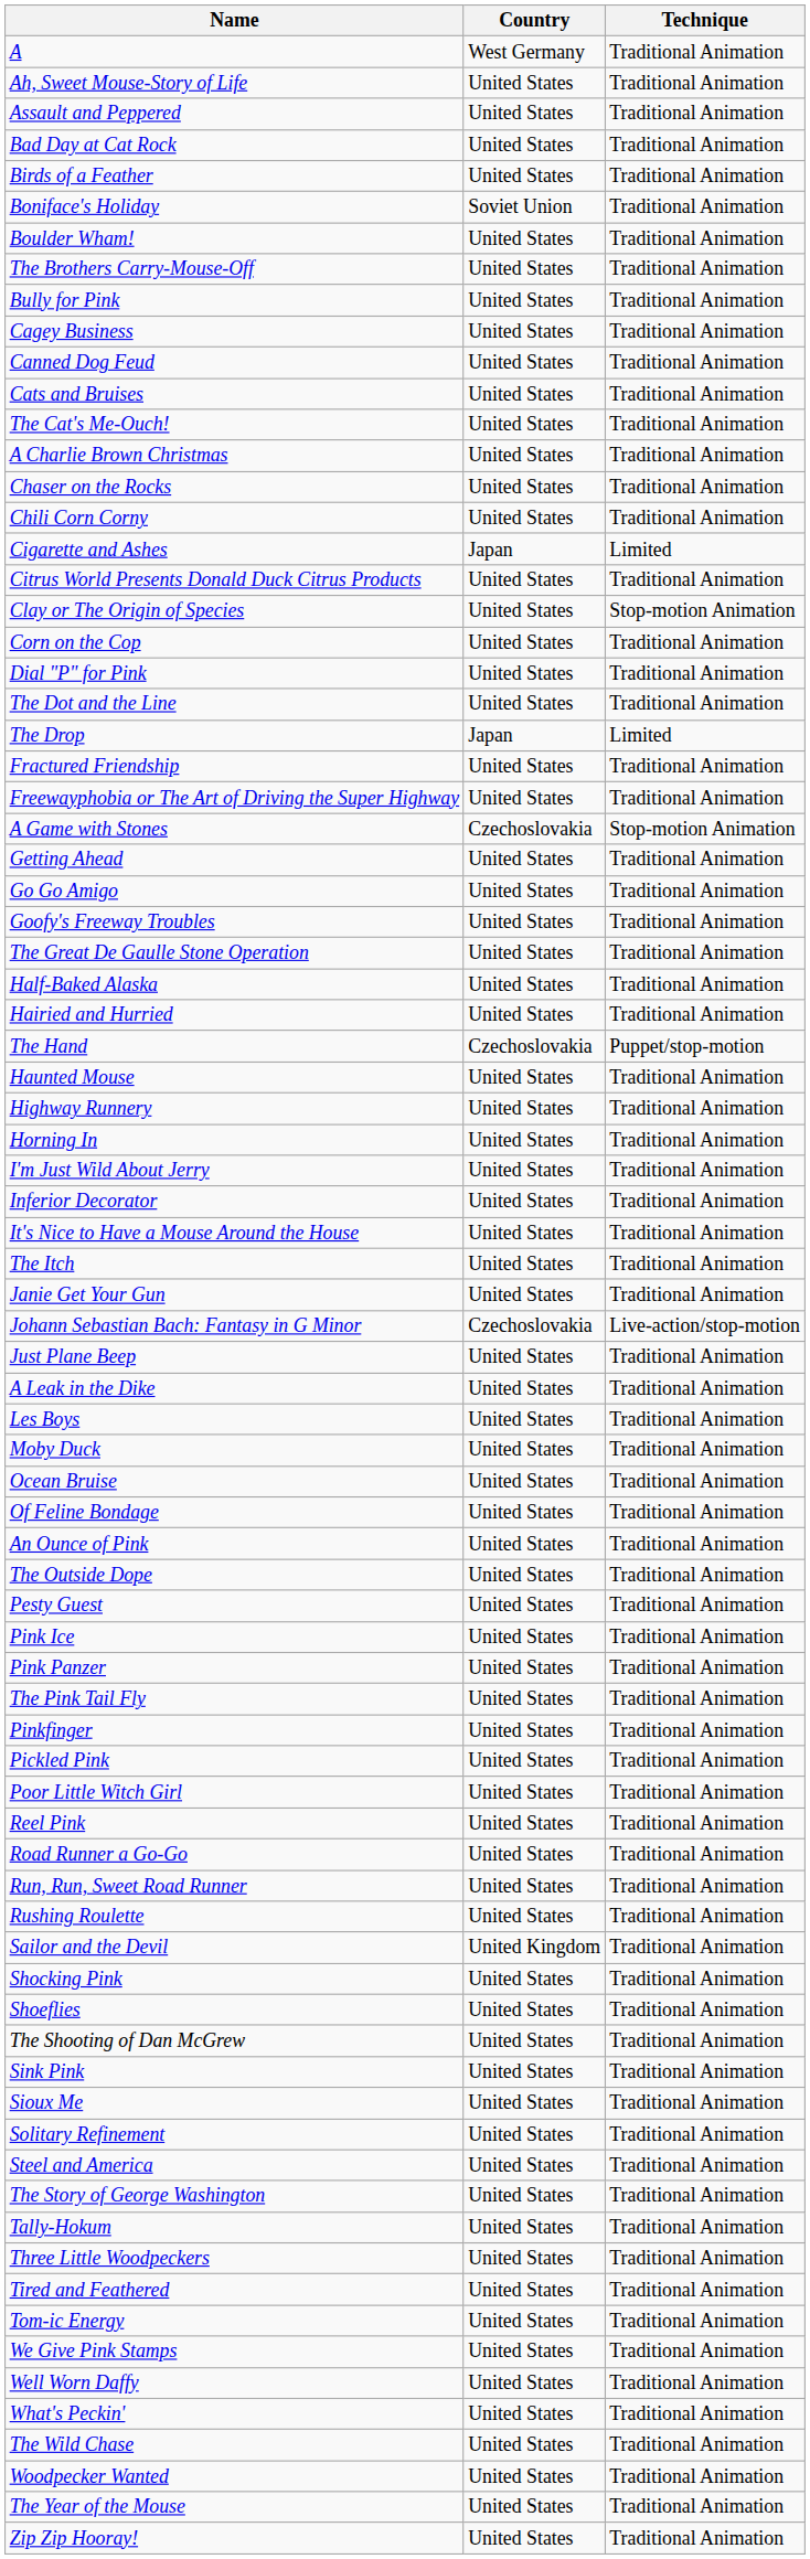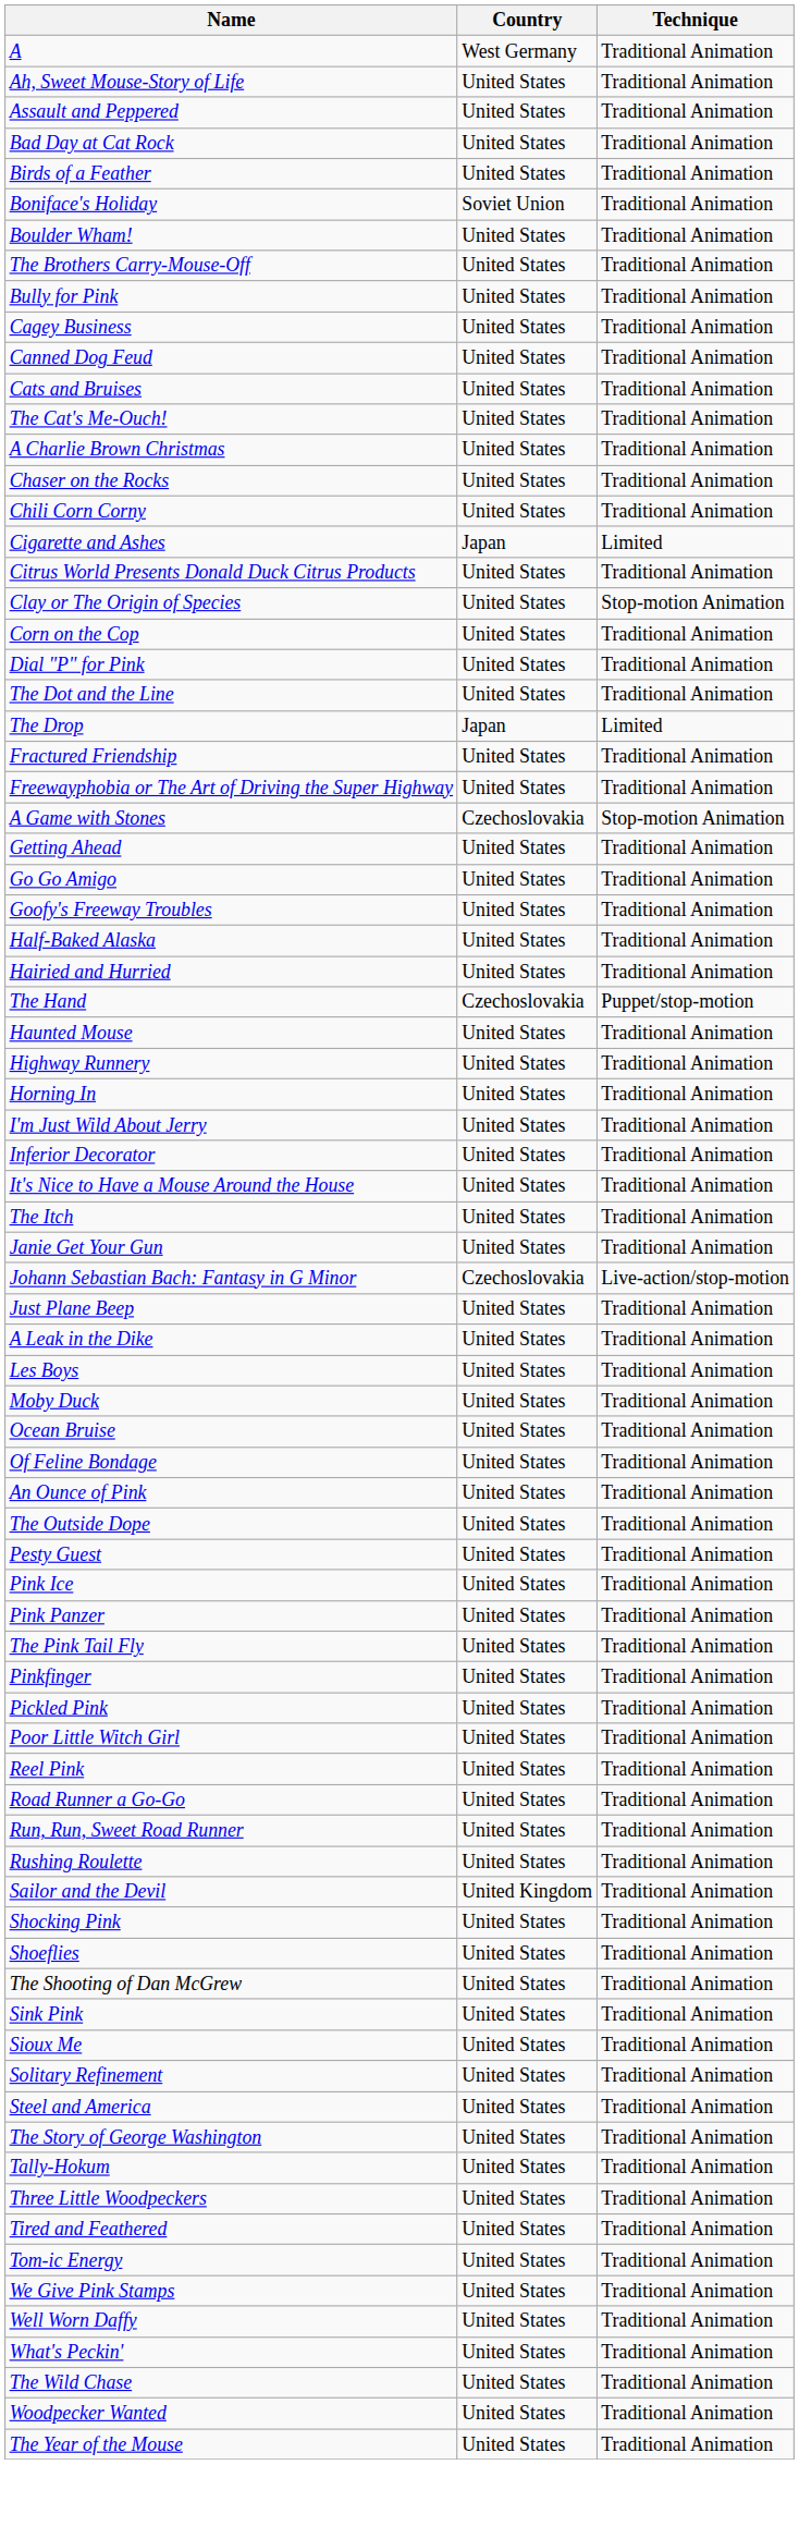 <table class="wikitable sortable">
 <tr>
 <th>Name</th>
 <th>Country</th>
 <th>Technique</th>
 </tr>
 <tr>
 <td><em><a href='#'>A</a></em></td>
 <td>West Germany</td>
 <td>Traditional Animation</td>
 </tr>
 <tr>
 <td><em><a href='#'>Ah, Sweet Mouse-Story of Life</a></em></td>
 <td>United States</td>
 <td>Traditional Animation</td>
 </tr>
 <tr>
 <td><em><a href='#'>Assault and Peppered</a></em></td>
 <td>United States</td>
 <td>Traditional Animation</td>
 </tr>
 <tr>
 <td><em><a href='#'>Bad Day at Cat Rock</a></em></td>
 <td>United States</td>
 <td>Traditional Animation</td>
 </tr>
 <tr>
 <td><em><a href='#'>Birds of a Feather</a></em></td>
 <td>United States</td>
 <td>Traditional Animation</td>
 </tr>
 <tr>
 <td><em><a href='#'>Boniface's Holiday</a></em></td>
 <td>Soviet Union</td>
 <td>Traditional Animation</td>
 </tr>
 <tr>
 <td><em><a href='#'>Boulder Wham!</a></em></td>
 <td>United States</td>
 <td>Traditional Animation</td>
 </tr>
 <tr>
 <td><em><a href='#'>The Brothers Carry-Mouse-Off</a></em></td>
 <td>United States</td>
 <td>Traditional Animation</td>
 </tr>
 <tr>
 <td><em><a href='#'>Bully for Pink</a></em></td>
 <td>United States</td>
 <td>Traditional Animation</td>
 </tr>
 <tr>
 <td><em><a href='#'>Cagey Business</a></em></td>
 <td>United States</td>
 <td>Traditional Animation</td>
 </tr>
 <tr>
 <td><em><a href='#'>Canned Dog Feud</a></em></td>
 <td>United States</td>
 <td>Traditional Animation</td>
 </tr>
 <tr>
 <td><em><a href='#'>Cats and Bruises</a></em></td>
 <td>United States</td>
 <td>Traditional Animation</td>
 </tr>
 <tr>
 <td><em><a href='#'>The Cat's Me-Ouch!</a></em></td>
 <td>United States</td>
 <td>Traditional Animation</td>
 </tr>
 <tr>
 <td><em><a href='#'>A Charlie Brown Christmas</a></em></td>
 <td>United States</td>
 <td>Traditional Animation</td>
 </tr>
 <tr>
 <td><em><a href='#'>Chaser on the Rocks</a></em></td>
 <td>United States</td>
 <td>Traditional Animation</td>
 </tr>
 <tr>
 <td><em><a href='#'>Chili Corn Corny</a></em></td>
 <td>United States</td>
 <td>Traditional Animation</td>
 </tr>
 <tr>
 <td><em><a href='#'>Cigarette and Ashes</a></em></td>
 <td>Japan</td>
 <td>Limited</td>
 </tr>
 <tr>
 <td><em><a href='#'>Citrus World Presents Donald Duck Citrus Products</a></em></td>
 <td>United States</td>
 <td>Traditional Animation</td>
 </tr>
 <tr>
 <td><em><a href='#'>Clay or The Origin of Species</a></em></td>
 <td>United States</td>
 <td>Stop-motion Animation</td>
 </tr>
 <tr>
 <td><em><a href='#'>Corn on the Cop</a></em></td>
 <td>United States</td>
 <td>Traditional Animation</td>
 </tr>
 <tr>
 <td><em><a href='#'>Dial "P" for Pink</a></em></td>
 <td>United States</td>
 <td>Traditional Animation</td>
 </tr>
 <tr>
 <td><em><a href='#'>The Dot and the Line</a></em></td>
 <td>United States</td>
 <td>Traditional Animation</td>
 </tr>
 <tr>
 <td><em><a href='#'>The Drop</a></em></td>
 <td>Japan</td>
 <td>Limited</td>
 </tr>
 <tr>
 <td><em><a href='#'>Fractured Friendship</a></em></td>
 <td>United States</td>
 <td>Traditional Animation</td>
 </tr>
 <tr>
 <td><em><a href='#'>Freewayphobia or The Art of Driving the Super Highway</a></em></td>
 <td>United States</td>
 <td>Traditional Animation</td>
 </tr>
 <tr>
 <td><em><a href='#'>A Game with Stones</a></em></td>
 <td>Czechoslovakia</td>
 <td>Stop-motion Animation</td>
 </tr>
 <tr>
 <td><em><a href='#'>Getting Ahead</a></em></td>
 <td>United States</td>
 <td>Traditional Animation</td>
 </tr>
 <tr>
 <td><em><a href='#'>Go Go Amigo</a></em></td>
 <td>United States</td>
 <td>Traditional Animation</td>
 </tr>
 <tr>
 <td><em><a href='#'>Goofy's Freeway Troubles</a></em></td>
-<td>United States</td>
-<td>Traditional Animation</td>
-</tr>
-<tr>
-<td><em><a href='#'>The Great De Gaulle Stone Operation</a></em></td>
 <td>United States</td>
 <td>Traditional Animation</td>
 </tr>
 <tr>
 <td><em><a href='#'>Half-Baked Alaska</a></em></td>
 <td>United States</td>
 <td>Traditional Animation</td>
 </tr>
 <tr>
 <td><em><a href='#'>Hairied and Hurried</a></em></td>
 <td>United States</td>
 <td>Traditional Animation</td>
 </tr>
 <tr>
 <td><em><a href='#'>The Hand</a></em></td>
 <td>Czechoslovakia</td>
 <td>Puppet/stop-motion</td>
 </tr>
 <tr>
 <td><em><a href='#'>Haunted Mouse</a></em></td>
 <td>United States</td>
 <td>Traditional Animation</td>
 </tr>
 <tr>
 <td><em><a href='#'>Highway Runnery</a></em></td>
 <td>United States</td>
 <td>Traditional Animation</td>
 </tr>
 <tr>
 <td><em><a href='#'>Horning In</a></em></td>
 <td>United States</td>
 <td>Traditional Animation</td>
 </tr>
 <tr>
 <td><em><a href='#'>I'm Just Wild About Jerry</a></em></td>
 <td>United States</td>
 <td>Traditional Animation</td>
 </tr>
 <tr>
 <td><em><a href='#'>Inferior Decorator</a></em></td>
 <td>United States</td>
 <td>Traditional Animation</td>
 </tr>
 <tr>
 <td><em><a href='#'>It's Nice to Have a Mouse Around the House</a></em></td>
 <td>United States</td>
 <td>Traditional Animation</td>
 </tr>
 <tr>
 <td><em><a href='#'>The Itch</a></em></td>
 <td>United States</td>
 <td>Traditional Animation</td>
 </tr>
 <tr>
 <td><em><a href='#'>Janie Get Your Gun</a></em></td>
 <td>United States</td>
 <td>Traditional Animation</td>
 </tr>
 <tr>
 <td><em><a href='#'>Johann Sebastian Bach: Fantasy in G Minor</a></em></td>
 <td>Czechoslovakia</td>
 <td>Live-action/stop-motion</td>
 </tr>
 <tr>
 <td><em><a href='#'>Just Plane Beep</a></em></td>
 <td>United States</td>
 <td>Traditional Animation</td>
 </tr>
 <tr>
 <td><em><a href='#'>A Leak in the Dike</a></em></td>
 <td>United States</td>
 <td>Traditional Animation</td>
 </tr>
 <tr>
 <td><em><a href='#'>Les Boys</a></em></td>
 <td>United States</td>
 <td>Traditional Animation</td>
 </tr>
 <tr>
 <td><em><a href='#'>Moby Duck</a></em></td>
 <td>United States</td>
 <td>Traditional Animation</td>
 </tr>
 <tr>
 <td><em><a href='#'>Ocean Bruise</a></em></td>
 <td>United States</td>
 <td>Traditional Animation</td>
 </tr>
 <tr>
 <td><em><a href='#'>Of Feline Bondage</a></em></td>
 <td>United States</td>
 <td>Traditional Animation</td>
 </tr>
 <tr>
 <td><em><a href='#'>An Ounce of Pink</a></em></td>
 <td>United States</td>
 <td>Traditional Animation</td>
 </tr>
 <tr>
 <td><em><a href='#'>The Outside Dope</a></em></td>
 <td>United States</td>
 <td>Traditional Animation</td>
 </tr>
 <tr>
 <td><em><a href='#'>Pesty Guest</a></em></td>
 <td>United States</td>
 <td>Traditional Animation</td>
 </tr>
 <tr>
 <td><em><a href='#'>Pink Ice</a></em></td>
 <td>United States</td>
 <td>Traditional Animation</td>
 </tr>
 <tr>
 <td><em><a href='#'>Pink Panzer</a></em></td>
 <td>United States</td>
 <td>Traditional Animation</td>
 </tr>
 <tr>
 <td><em><a href='#'>The Pink Tail Fly</a></em></td>
 <td>United States</td>
 <td>Traditional Animation</td>
 </tr>
 <tr>
 <td><em><a href='#'>Pinkfinger</a></em></td>
 <td>United States</td>
 <td>Traditional Animation</td>
 </tr>
 <tr>
 <td><em><a href='#'>Pickled Pink</a></em></td>
 <td>United States</td>
 <td>Traditional Animation</td>
 </tr>
 <tr>
 <td><em><a href='#'>Poor Little Witch Girl</a></em></td>
 <td>United States</td>
 <td>Traditional Animation</td>
 </tr>
 <tr>
 <td><em><a href='#'>Reel Pink</a></em></td>
 <td>United States</td>
 <td>Traditional Animation</td>
 </tr>
 <tr>
 <td><em><a href='#'>Road Runner a Go-Go</a></em></td>
 <td>United States</td>
 <td>Traditional Animation</td>
 </tr>
 <tr>
 <td><em><a href='#'>Run, Run, Sweet Road Runner</a></em></td>
 <td>United States</td>
 <td>Traditional Animation</td>
 </tr>
 <tr>
 <td><em><a href='#'>Rushing Roulette</a></em></td>
 <td>United States</td>
 <td>Traditional Animation</td>
 </tr>
 <tr>
 <td><em><a href='#'>Sailor and the Devil</a></em></td>
 <td>United Kingdom</td>
 <td>Traditional Animation</td>
 </tr>
 <tr>
 <td><em><a href='#'>Shocking Pink</a></em></td>
 <td>United States</td>
 <td>Traditional Animation</td>
 </tr>
 <tr>
 <td><em><a href='#'>Shoeflies</a></em></td>
 <td>United States</td>
 <td>Traditional Animation</td>
 </tr>
 <tr>
 <td><em>The Shooting of Dan McGrew</em></td>
 <td>United States</td>
 <td>Traditional Animation</td>
 </tr>
 <tr>
 <td><em><a href='#'>Sink Pink</a></em></td>
 <td>United States</td>
 <td>Traditional Animation</td>
 </tr>
 <tr>
 <td><em><a href='#'>Sioux Me</a></em></td>
 <td>United States</td>
 <td>Traditional Animation</td>
 </tr>
 <tr>
 <td><em><a href='#'>Solitary Refinement</a></em></td>
 <td>United States</td>
 <td>Traditional Animation</td>
 </tr>
 <tr>
 <td><em><a href='#'>Steel and America</a></em></td>
 <td>United States</td>
 <td>Traditional Animation</td>
 </tr>
 <tr>
 <td><em><a href='#'>The Story of George Washington</a></em></td>
 <td>United States</td>
 <td>Traditional Animation</td>
 </tr>
 <tr>
 <td><em><a href='#'>Tally-Hokum</a></em></td>
 <td>United States</td>
 <td>Traditional Animation</td>
 </tr>
 <tr>
 <td><em><a href='#'>Three Little Woodpeckers</a></em></td>
 <td>United States</td>
 <td>Traditional Animation</td>
 </tr>
 <tr>
 <td><em><a href='#'>Tired and Feathered</a></em></td>
 <td>United States</td>
 <td>Traditional Animation</td>
 </tr>
 <tr>
 <td><em><a href='#'>Tom-ic Energy</a></em></td>
 <td>United States</td>
 <td>Traditional Animation</td>
 </tr>
 <tr>
 <td><em><a href='#'>We Give Pink Stamps</a></em></td>
 <td>United States</td>
 <td>Traditional Animation</td>
 </tr>
 <tr>
 <td><em><a href='#'>Well Worn Daffy</a></em></td>
 <td>United States</td>
 <td>Traditional Animation</td>
 </tr>
 <tr>
 <td><em><a href='#'>What's Peckin'</a></em></td>
 <td>United States</td>
 <td>Traditional Animation</td>
 </tr>
 <tr>
 <td><em><a href='#'>The Wild Chase</a></em></td>
 <td>United States</td>
 <td>Traditional Animation</td>
 </tr>
 <tr>
 <td><em><a href='#'>Woodpecker Wanted</a></em></td>
 <td>United States</td>
 <td>Traditional Animation</td>
 </tr>
 <tr>
 <td><em><a href='#'>The Year of the Mouse</a></em></td>
 <td>United States</td>
 <td>Traditional Animation</td>
 </tr>
-<tr>
-<td><em><a href='#'>Zip Zip Hooray!</a></em></td>
-<td>United States</td>
-<td>Traditional Animation</td>
-</tr>
 </table>
